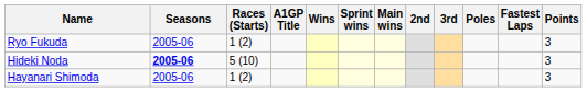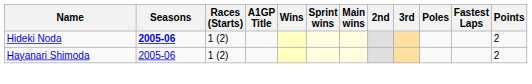 <table class="wikitable sortable" style="font-size: 85%" width="80%">
 <tr>
 <th>Name</th>
 <th>Seasons</th>
 <th width="5%">Races<br>(Starts)</th>
 <th width="5%">A1GP Title</th>
 <th width="5%">Wins</th>
 <th width="5%">Sprint<br>wins</th>
 <th width="5%">Main<br>wins</th>
 <th width="5%">2nd</th>
 <th width="5%">3rd</th>
 <th width="5%">Poles</th>
 <th width="5%">Fastest<br>Laps</th>
 <th width="5%">Points</th>
 </tr>
 <tr>
-<td><a href='#'>Ryo Fukuda</a></td>
-<td><a href='#'>2005-06</a></td>
+<td><a href='#'>Hideki Noda</a></td>
+<td><strong><a href='#'>2005-06</a></strong></td>
 <td>1 (2)</td>
 <td></td>
 <td style="background:#FFFFBF;"></td>
 <td style="background:#FFFFDF;"></td>
 <td style="background:#FFFFDF;"></td>
 <td style="background:#DFDFDF;"></td>
 <td style="background:#FFDF9F;"></td>
 <td></td>
 <td></td>
-<td>3</td>
-</tr>
-<tr>
-<td><a href='#'>Hideki Noda</a></td>
-<td><strong><a href='#'>2005-06</a></strong></td>
-<td>5 (10)</td>
-<td></td>
-<td style="background:#FFFFBF;"></td>
-<td style="background:#FFFFDF;"></td>
-<td style="background:#FFFFDF;"></td>
-<td style="background:#DFDFDF;"></td>
-<td style="background:#FFDF9F;"></td>
-<td></td>
-<td></td>
-<td>3</td>
+<td>2</td>
 </tr>
 <tr>
 <td><a href='#'>Hayanari Shimoda</a></td>
 <td><a href='#'>2005-06</a></td>
 <td>1 (2)</td>
 <td></td>
 <td style="background:#FFFFBF;"></td>
 <td style="background:#FFFFDF;"></td>
 <td style="background:#FFFFDF;"></td>
 <td style="background:#DFDFDF;"></td>
 <td style="background:#FFDF9F;"></td>
 <td></td>
 <td></td>
-<td>3</td>
+<td>2</td>
 </tr>
 </table>
